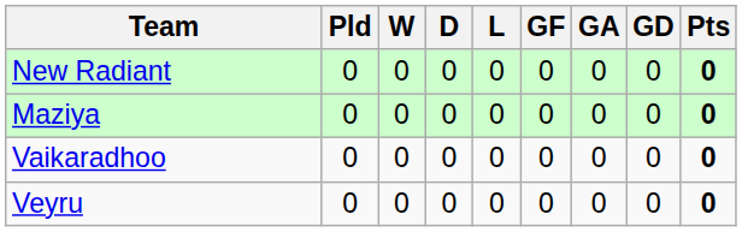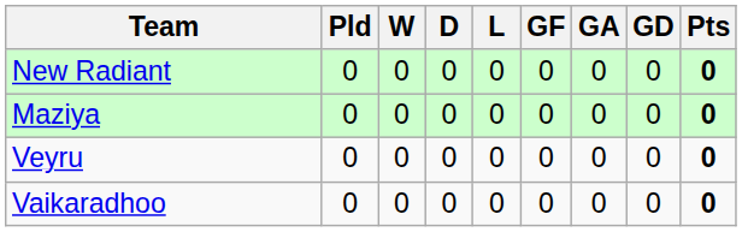 <table class="wikitable" style="text-align:center">
 <tr>
 <th width=175>Team</th>
 <th style="width:20px;" abbr="Played">Pld</th>
 <th style="width:20px;" abbr="Won">W</th>
 <th style="width:20px;" abbr="Drawn">D</th>
 <th style="width:20px;" abbr="Lost">L</th>
 <th style="width:20px;" abbr="Goals for">GF</th>
 <th style="width:20px;" abbr="Goals against">GA</th>
 <th style="width:20px;" abbr="Goal difference">GD</th>
 <th style="width:20px;" abbr="Points">Pts</th>
 </tr>
 <tr style="background:#cfc;">
 <td align=left><a href='#'>New Radiant</a></td>
 <td>0</td>
 <td>0</td>
 <td>0</td>
 <td>0</td>
 <td>0</td>
 <td>0</td>
 <td>0</td>
 <td><strong>0</strong></td>
 </tr>
 <tr style="background:#cfc;">
 <td align=left><a href='#'>Maziya</a></td>
 <td>0</td>
 <td>0</td>
 <td>0</td>
 <td>0</td>
 <td>0</td>
 <td>0</td>
 <td>0</td>
 <td><strong>0</strong></td>
 </tr>
 <tr>
+<td align=left><a href='#'>Veyru</a></td>
+<td>0</td>
+<td>0</td>
+<td>0</td>
+<td>0</td>
+<td>0</td>
+<td>0</td>
+<td>0</td>
+<td><strong>0</strong></td>
+</tr>
+<tr>
 <td align=left><a href='#'>Vaikaradhoo</a></td>
 <td>0</td>
 <td>0</td>
 <td>0</td>
 <td>0</td>
 <td>0</td>
 <td>0</td>
 <td>0</td>
 <td><strong>0</strong></td>
 </tr>
-<tr>
-<td align=left><a href='#'>Veyru</a></td>
-<td>0</td>
-<td>0</td>
-<td>0</td>
-<td>0</td>
-<td>0</td>
-<td>0</td>
-<td>0</td>
-<td><strong>0</strong></td>
-</tr>
 </table>
